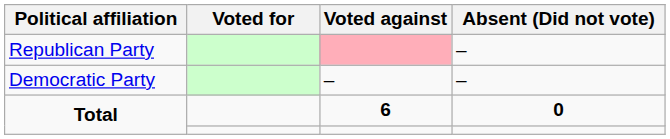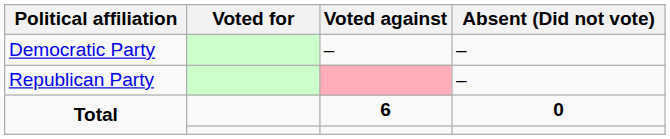 <table class="wikitable">
 <tr>
 <th>Political affiliation</th>
 <th style="width:20%;">Voted for</th>
 <th style="width:20%;">Voted against</th>
 <th>Absent (Did not vote)</th>
 </tr>
 <tr>
+<td> <a href='#'>Democratic Party</a></td>
+<td style="background-color:#CCFFCC;"></td>
+<td>–</td>
+<td>–</td>
+</tr>
+<tr>
 <td> <a href='#'>Republican Party</a></td>
 <td style="background-color:#CCFFCC;"></td>
 <td style="background-color:#FFAEB9;"></td>
-<td>–</td>
-</tr>
-<tr>
-<td> <a href='#'>Democratic Party</a></td>
-<td style="background-color:#CCFFCC;"></td>
-<td>–</td>
 <td>–</td>
 </tr>
 <tr>
 <td style="text-align:center;" rowspan="2"><strong>Total </strong></td>
 <td></td>
 <td style="text-align:center;"><strong>6</strong></td>
 <td style="text-align:center;"><strong>0</strong></td>
 </tr>
 <tr>
 <td style="text-align:center;"></td>
 <td style="text-align:center;"></td>
 <td style="text-align:center;"></td>
 </tr>
 </table>
